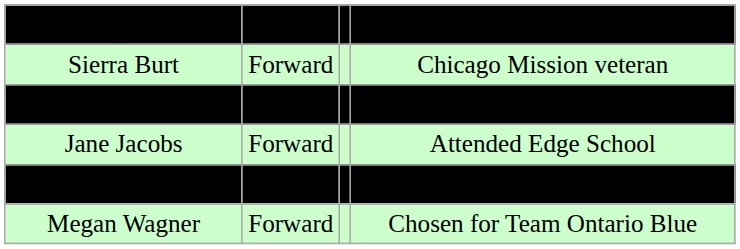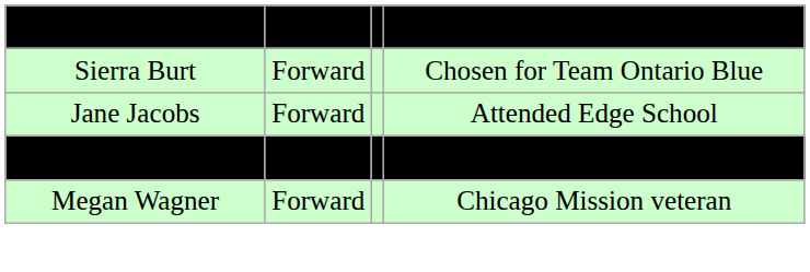 <table class="wikitable">
 <tr align="center" bgcolor=" ">
 <td>Hannah Alt</td>
 <td>Forward</td>
 <td></td>
 <td>1 of 3 recruits from Chicago Mission</td>
 </tr>
 <tr align="center" bgcolor="#ccffcc">
 <td>Sierra Burt</td>
 <td>Forward</td>
 <td></td>
-<td>Chicago Mission veteran</td>
-</tr>
-<tr align="center" bgcolor=" ">
-<td>Mariah Hinds</td>
-<td>Defense</td>
-<td></td>
-<td>Competed with Team Ontario Red</td>
+<td>Chosen for Team Ontario Blue</td>
 </tr>
 <tr align="center" bgcolor="#ccffcc">
 <td>Jane Jacobs</td>
 <td>Forward</td>
 <td></td>
 <td>Attended Edge School</td>
 </tr>
 <tr align="center" bgcolor=" ">
 <td>Christiana von Aulock</td>
-<td><strong>Defense</strong></td>
+<td>Defense</td>
 <td></td>
 <td>Defender for Chicago Mission</td>
 </tr>
 <tr align="center" bgcolor="#ccffcc">
 <td>Megan Wagner</td>
 <td>Forward</td>
 <td></td>
-<td>Chosen for Team Ontario Blue</td>
+<td>Chicago Mission veteran</td>
 </tr>
 </table>
